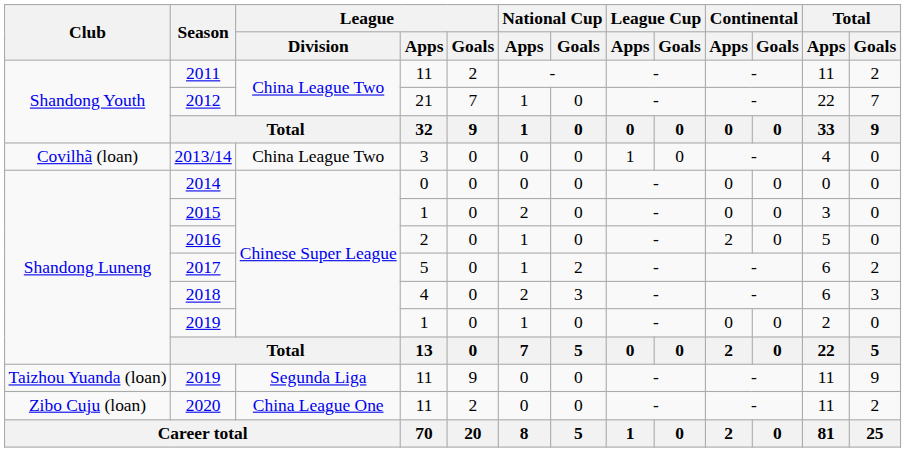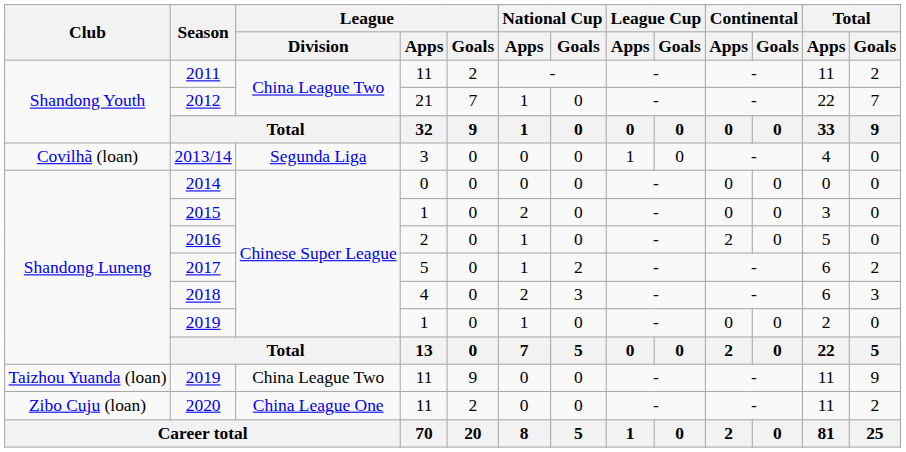 <table class="wikitable" style="text-align: center">
 <tr>
 <th rowspan="2">Club</th>
 <th rowspan="2">Season</th>
 <th colspan="3">League</th>
 <th colspan="2">National Cup</th>
 <th colspan="2">League Cup</th>
 <th colspan="2">Continental</th>
 <th colspan="2">Total</th>
 </tr>
 <tr>
 <th>Division</th>
 <th>Apps</th>
 <th>Goals</th>
 <th>Apps</th>
 <th>Goals</th>
 <th>Apps</th>
 <th>Goals</th>
 <th>Apps</th>
 <th>Goals</th>
 <th>Apps</th>
 <th>Goals</th>
 </tr>
 <tr>
 <td rowspan="3"><a href='#'>Shandong Youth</a></td>
 <td><a href='#'>2011</a></td>
 <td rowspan="2"><a href='#'>China League Two</a></td>
 <td>11</td>
 <td>2</td>
 <td colspan="2">-</td>
 <td colspan="2">-</td>
 <td colspan="2">-</td>
 <td>11</td>
 <td>2</td>
 </tr>
 <tr>
 <td><a href='#'>2012</a></td>
 <td>21</td>
 <td>7</td>
 <td>1</td>
 <td>0</td>
 <td colspan="2">-</td>
 <td colspan="2">-</td>
 <td>22</td>
 <td>7</td>
 </tr>
 <tr>
 <th colspan="2"><strong>Total</strong></th>
 <th>32</th>
 <th>9</th>
 <th>1</th>
 <th>0</th>
 <th>0</th>
 <th>0</th>
 <th>0</th>
 <th>0</th>
 <th>33</th>
 <th>9</th>
 </tr>
 <tr>
 <td><a href='#'>Covilhã</a> (loan)</td>
 <td><a href='#'>2013/14</a></td>
-<td>China League Two</td>
+<td><a href='#'>Segunda Liga</a></td>
 <td>3</td>
 <td>0</td>
 <td>0</td>
 <td>0</td>
 <td>1</td>
 <td>0</td>
 <td colspan="2">-</td>
 <td>4</td>
 <td>0</td>
 </tr>
 <tr>
 <td rowspan="7"><a href='#'>Shandong Luneng</a></td>
 <td><a href='#'>2014</a></td>
 <td rowspan="6"><a href='#'>Chinese Super League</a></td>
 <td>0</td>
 <td>0</td>
 <td>0</td>
 <td>0</td>
 <td colspan="2">-</td>
 <td>0</td>
 <td>0</td>
 <td>0</td>
 <td>0</td>
 </tr>
 <tr>
 <td><a href='#'>2015</a></td>
 <td>1</td>
 <td>0</td>
 <td>2</td>
 <td>0</td>
 <td colspan="2">-</td>
 <td>0</td>
 <td>0</td>
 <td>3</td>
 <td>0</td>
 </tr>
 <tr>
 <td><a href='#'>2016</a></td>
 <td>2</td>
 <td>0</td>
 <td>1</td>
 <td>0</td>
 <td colspan="2">-</td>
 <td>2</td>
 <td>0</td>
 <td>5</td>
 <td>0</td>
 </tr>
 <tr>
 <td><a href='#'>2017</a></td>
 <td>5</td>
 <td>0</td>
 <td>1</td>
 <td>2</td>
 <td colspan="2">-</td>
 <td colspan="2">-</td>
 <td>6</td>
 <td>2</td>
 </tr>
 <tr>
 <td><a href='#'>2018</a></td>
 <td>4</td>
 <td>0</td>
 <td>2</td>
 <td>3</td>
 <td colspan="2">-</td>
 <td colspan="2">-</td>
 <td>6</td>
 <td>3</td>
 </tr>
 <tr>
 <td><a href='#'>2019</a></td>
 <td>1</td>
 <td>0</td>
 <td>1</td>
 <td>0</td>
 <td colspan="2">-</td>
 <td>0</td>
 <td>0</td>
 <td>2</td>
 <td>0</td>
 </tr>
 <tr>
 <th colspan="2"><strong>Total</strong></th>
 <th>13</th>
 <th>0</th>
 <th>7</th>
 <th>5</th>
 <th>0</th>
 <th>0</th>
 <th>2</th>
 <th>0</th>
 <th>22</th>
 <th>5</th>
 </tr>
 <tr>
 <td><a href='#'>Taizhou Yuanda</a> (loan)</td>
 <td><a href='#'>2019</a></td>
-<td><a href='#'>Segunda Liga</a></td>
+<td>China League Two</td>
 <td>11</td>
 <td>9</td>
 <td>0</td>
 <td>0</td>
 <td colspan="2">-</td>
 <td colspan="2">-</td>
 <td>11</td>
 <td>9</td>
 </tr>
 <tr>
 <td><a href='#'>Zibo Cuju</a> (loan)</td>
 <td><a href='#'>2020</a></td>
 <td><a href='#'>China League One</a></td>
 <td>11</td>
 <td>2</td>
 <td>0</td>
 <td>0</td>
 <td colspan="2">-</td>
 <td colspan="2">-</td>
 <td>11</td>
 <td>2</td>
 </tr>
 <tr>
 <th colspan=3>Career total</th>
 <th>70</th>
 <th>20</th>
 <th>8</th>
 <th>5</th>
 <th>1</th>
 <th>0</th>
 <th>2</th>
 <th>0</th>
 <th>81</th>
 <th>25</th>
 </tr>
 </table>
